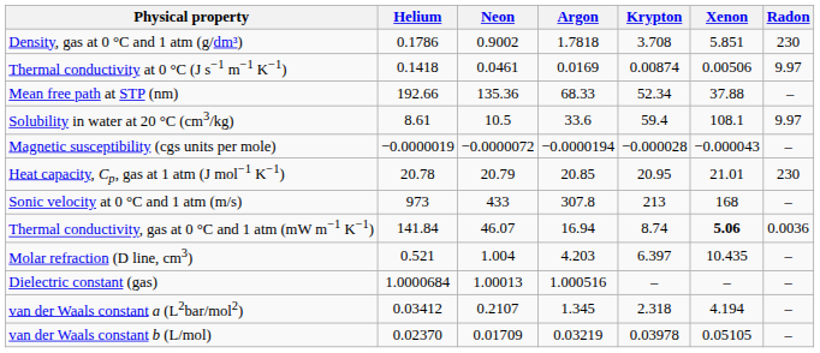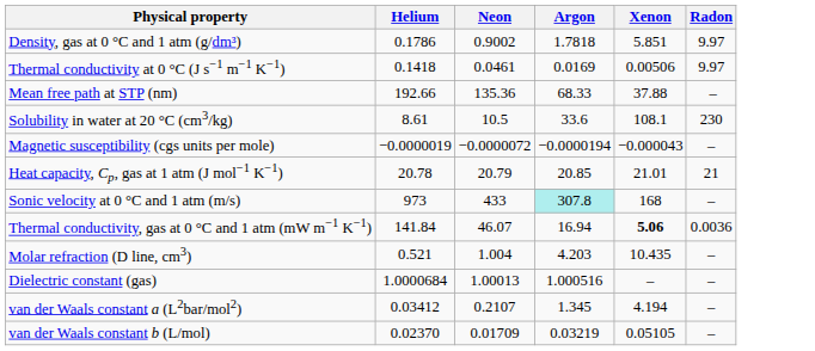 <table class="wikitable" style="text-align: center;">
 <tr>
 <th>Physical property</th>
 <th><a href='#'>Helium</a></th>
 <th><a href='#'>Neon</a></th>
 <th><a href='#'>Argon</a></th>
-<th><a href='#'>Krypton</a></th>
 <th><a href='#'>Xenon</a></th>
 <th><a href='#'>Radon</a></th>
 </tr>
 <tr>
 <td align="left"><a href='#'>Density</a>, gas at 0 °C and 1 atm (g/<a href='#'>dm³</a>)</td>
 <td>0.1786</td>
 <td>0.9002</td>
 <td>1.7818</td>
-<td>3.708</td>
 <td>5.851</td>
-<td>230</td>
+<td>9.97</td>
 </tr>
 <tr>
 <td align="left"><a href='#'>Thermal conductivity</a> at 0 °C (J s<sup>−1</sup> m<sup>−1</sup> K<sup>−1</sup>)</td>
 <td>0.1418</td>
 <td>0.0461</td>
 <td>0.0169</td>
-<td>0.00874</td>
 <td>0.00506</td>
 <td>9.97</td>
 </tr>
 <tr>
 <td align="left"><a href='#'>Mean free path</a> at <a href='#'>STP</a> (nm)</td>
 <td>192.66</td>
 <td>135.36</td>
 <td>68.33</td>
-<td>52.34</td>
 <td>37.88</td>
 <td> –</td>
 </tr>
 <tr>
 <td align="left"><a href='#'>Solubility</a> in water at 20 °C (cm<sup>3</sup>/kg) </td>
 <td>8.61</td>
 <td>10.5</td>
 <td>33.6</td>
-<td>59.4</td>
 <td>108.1</td>
-<td>9.97</td>
+<td>230</td>
 </tr>
 <tr>
 <td align="left"><a href='#'>Magnetic susceptibility</a> (cgs units per mole)</td>
 <td>−0.0000019</td>
 <td>−0.0000072</td>
 <td>−0.0000194</td>
-<td>−0.000028</td>
 <td>−0.000043</td>
 <td>–</td>
 </tr>
 <tr>
 <td align="left"><a href='#'>Heat capacity</a>, <em>C<sub>p</sub></em>, gas at 1 atm (J mol<sup>−1</sup> K<sup>−1</sup>)</td>
 <td>20.78</td>
 <td>20.79</td>
 <td>20.85</td>
-<td>20.95</td>
 <td>21.01</td>
-<td>230</td>
+<td>21</td>
 </tr>
 <tr>
 <td align="left"><a href='#'>Sonic velocity</a> at 0 °C and 1 atm (m/s)</td>
 <td>973</td>
 <td>433</td>
-<td>307.8</td>
-<td>213</td>
+<td style="background: paleturquoise;">307.8</td>
 <td>168</td>
 <td>–</td>
 </tr>
 <tr>
 <td align="left"><a href='#'>Thermal conductivity</a>, gas at 0 °C and 1 atm (mW m<sup>−1</sup> K<sup>−1</sup>)</td>
 <td>141.84</td>
 <td>46.07</td>
 <td>16.94</td>
-<td>8.74</td>
 <td><strong>5.06</strong></td>
 <td>0.0036</td>
 </tr>
 <tr>
 <td align="left"><a href='#'>Molar refraction</a> (D line, cm<sup>3</sup>)</td>
 <td>0.521</td>
 <td>1.004</td>
 <td>4.203</td>
-<td>6.397</td>
 <td>10.435</td>
 <td>–</td>
 </tr>
 <tr>
 <td align="left"><a href='#'>Dielectric constant</a> (gas)</td>
 <td>1.0000684</td>
 <td>1.00013</td>
 <td>1.000516</td>
 <td>–</td>
 <td>–</td>
-<td>–</td>
 </tr>
 <tr>
 <td align="left"><a href='#'>van der Waals constant</a> <em>a</em> (L<sup>2</sup>bar/mol<sup>2</sup>)</td>
 <td>0.03412</td>
 <td>0.2107</td>
 <td>1.345</td>
-<td>2.318</td>
 <td>4.194</td>
 <td>–</td>
 </tr>
 <tr>
 <td align="left"><a href='#'>van der Waals constant</a> <em>b</em> (L/mol)</td>
 <td>0.02370</td>
 <td>0.01709</td>
 <td>0.03219</td>
-<td>0.03978</td>
 <td>0.05105</td>
 <td>–</td>
 </tr>
 </table>
